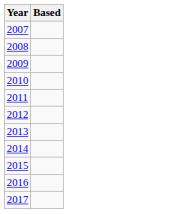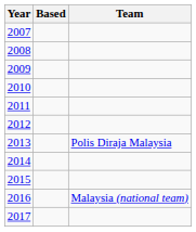 <table class=wikitable sortable>
 <tr>
 <th>Year</th>
 <th>Based</th>
+<th>Team</th>
 </tr>
 <tr>
 <td><a href='#'>2007</a></td>
+<td></td>
 <td></td>
 </tr>
 <tr>
 <td><a href='#'>2008</a></td>
 <td></td>
+<td></td>
 </tr>
 <tr>
 <td><a href='#'>2009</a></td>
+<td></td>
 <td></td>
 </tr>
 <tr>
 <td><a href='#'>2010</a></td>
 <td></td>
+<td></td>
 </tr>
 <tr>
 <td><a href='#'>2011</a></td>
+<td></td>
 <td></td>
 </tr>
 <tr>
 <td><a href='#'>2012</a></td>
 <td></td>
+<td></td>
 </tr>
 <tr>
 <td><a href='#'>2013</a></td>
 <td></td>
+<td><a href='#'>Polis Diraja Malaysia</a></td>
 </tr>
 <tr>
 <td><a href='#'>2014</a></td>
+<td></td>
 <td></td>
 </tr>
 <tr>
 <td><a href='#'>2015</a></td>
 <td></td>
+<td></td>
 </tr>
 <tr>
 <td><a href='#'>2016</a></td>
 <td></td>
+<td><a href='#'>Malaysia <em>(national team)</em></a></td>
 </tr>
 <tr>
 <td><a href='#'>2017</a></td>
 <td></td>
+<td></td>
 </tr>
 </table>
